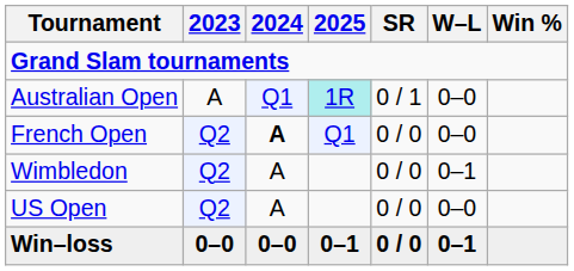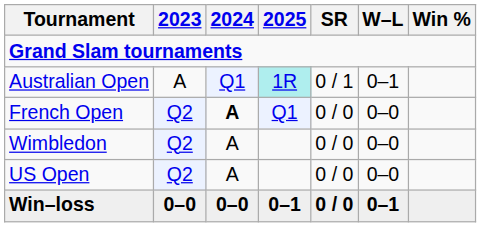 <table class=wikitable style=text-align:center>
 <tr>
 <th>Tournament</th>
 <th><a href='#'>2023</a></th>
 <th><a href='#'>2024</a></th>
 <th><a href='#'>2025</a></th>
 <th>SR</th>
 <th>W–L</th>
 <th>Win %</th>
 </tr>
 <tr>
 <td colspan="7" style="text-align:left"><a href='#'><strong>Grand Slam tournaments</strong></a></td>
 </tr>
 <tr>
 <td align=left><a href='#'>Australian Open</a></td>
 <td>A</td>
 <td bgcolor=ecf2ff><a href='#'>Q1</a></td>
 <td bgcolor= afeeee><a href='#'>1R</a></td>
 <td>0 / 1</td>
-<td>0–0</td>
+<td>0–1</td>
 <td></td>
 </tr>
 <tr>
 <td align=left><a href='#'>French Open</a></td>
 <td bgcolor=ecf2ff><a href='#'>Q2</a></td>
 <td><strong>A</strong></td>
 <td bgcolor=ecf2ff><a href='#'>Q1</a></td>
 <td>0 / 0</td>
 <td>0–0</td>
 <td></td>
 </tr>
 <tr>
 <td align=left><a href='#'>Wimbledon</a></td>
 <td bgcolor=ecf2ff><a href='#'>Q2</a></td>
 <td>A</td>
 <td></td>
 <td>0 / 0</td>
-<td>0–1</td>
+<td>0–0</td>
 <td></td>
 </tr>
 <tr>
 <td align=left><a href='#'>US Open</a></td>
 <td bgcolor=ecf2ff><a href='#'>Q2</a></td>
 <td>A</td>
 <td></td>
 <td>0 / 0</td>
 <td>0–0</td>
 <td></td>
 </tr>
 <tr style=font-weight:bold;background:#efefef>
 <td style=text-align:left>Win–loss</td>
 <td>0–0</td>
 <td>0–0</td>
 <td>0–1</td>
 <td>0 / 0</td>
 <td>0–1</td>
 <td></td>
 </tr>
 </table>
